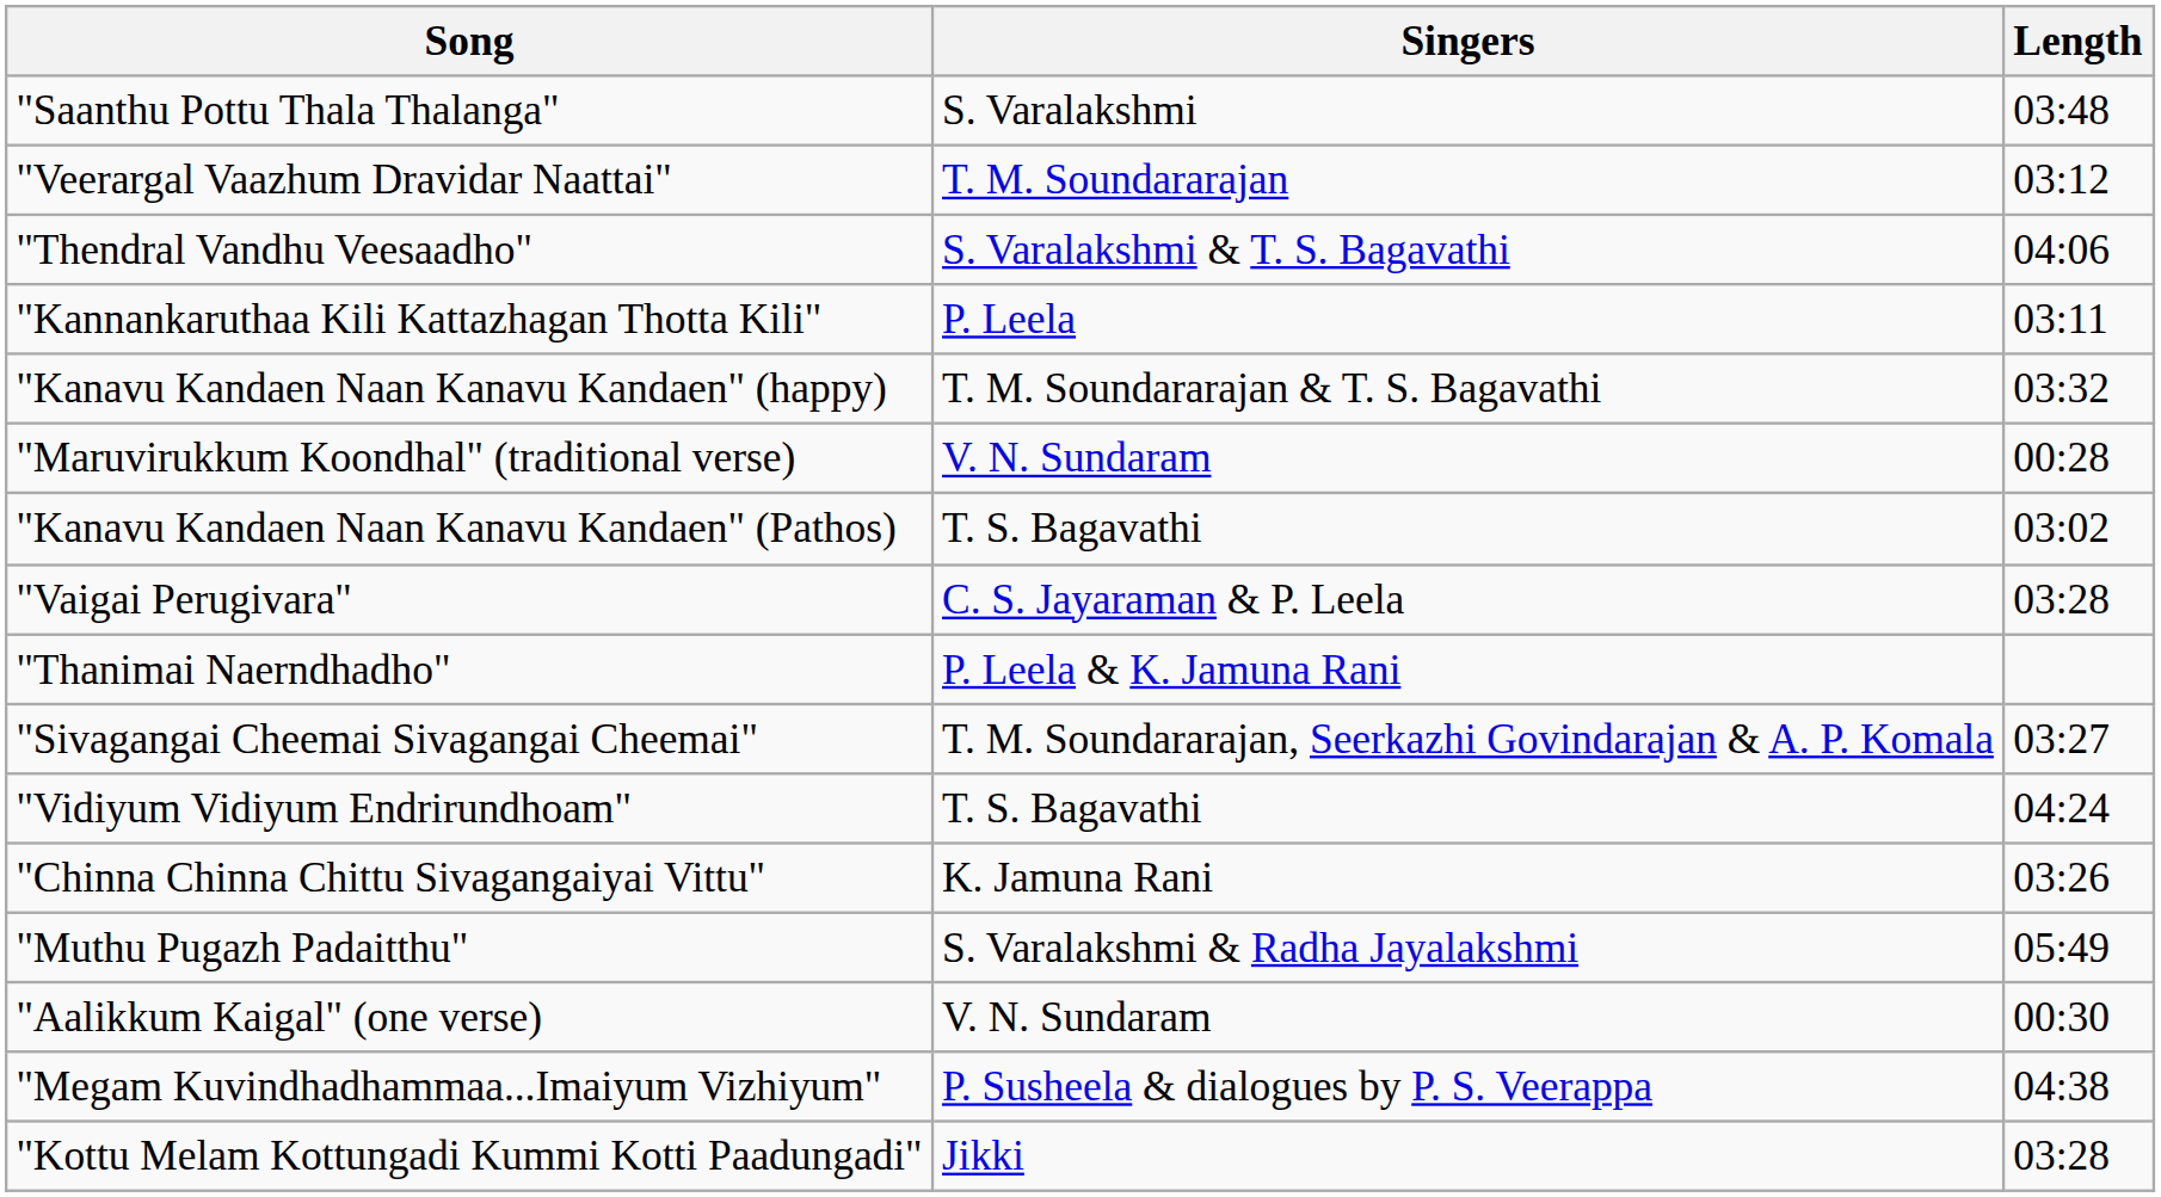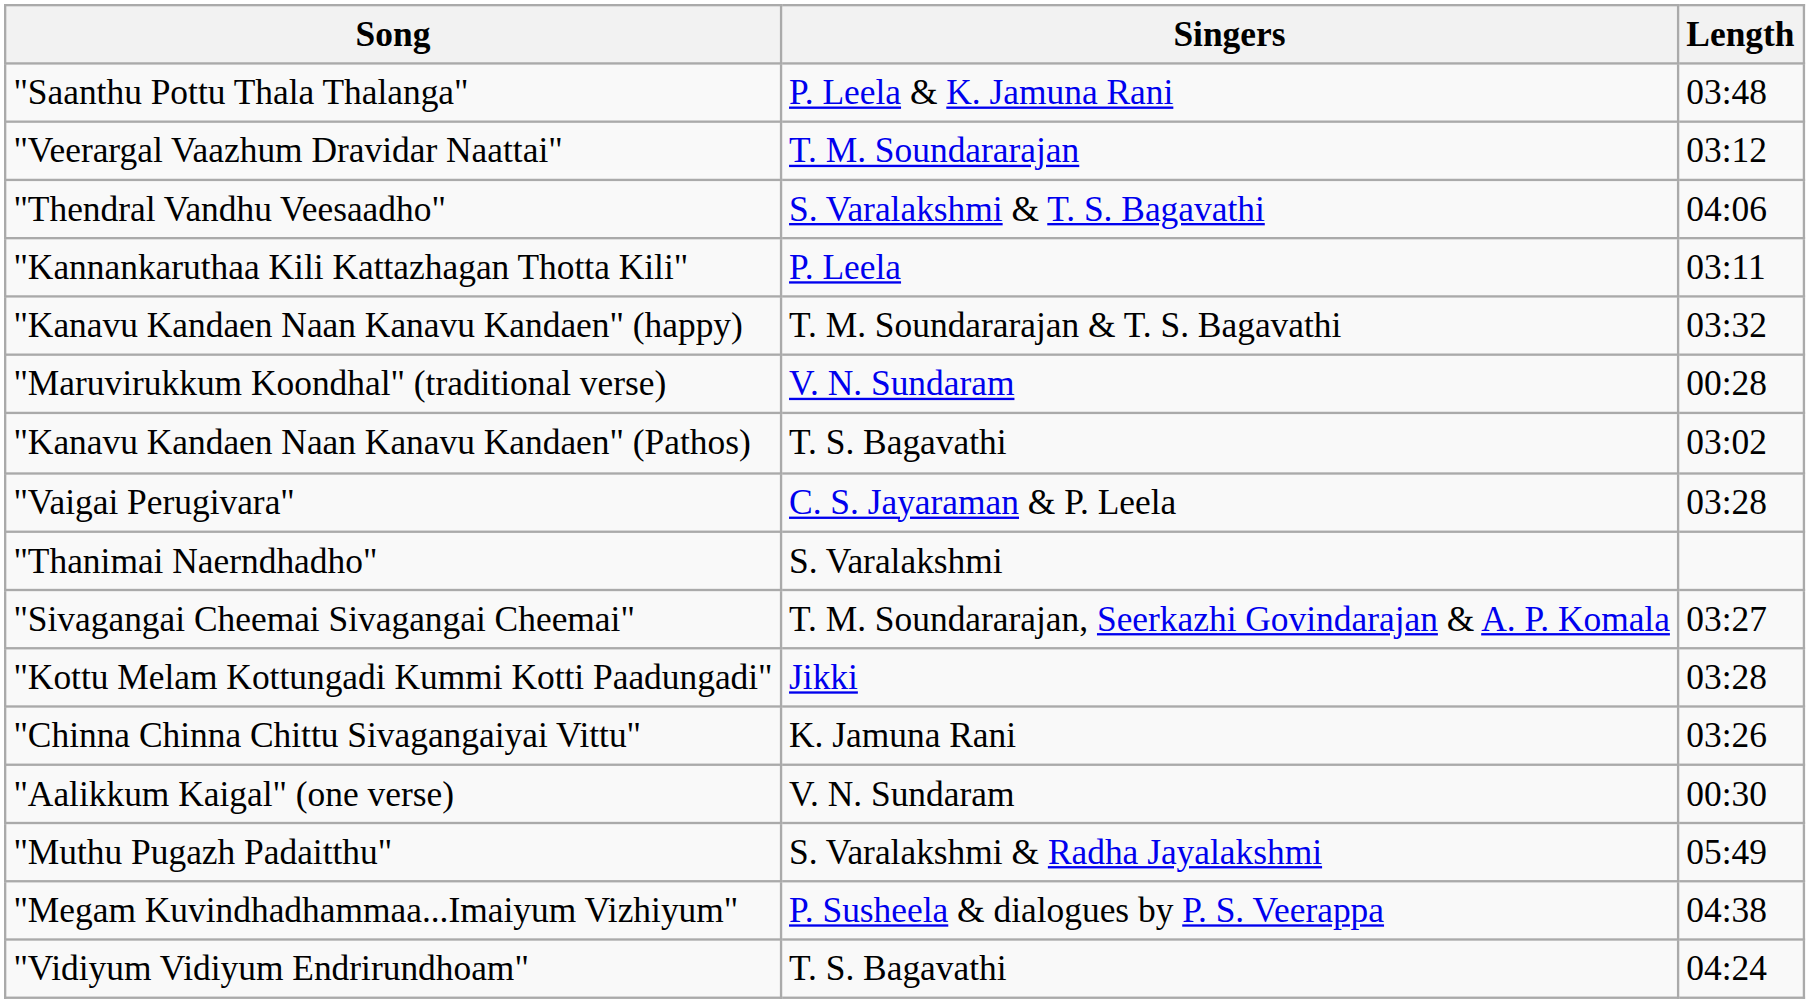 <table class="wikitable" style="font-size:95%;">
 <tr>
 <th>Song</th>
 <th>Singers</th>
 <th>Length</th>
 </tr>
 <tr>
 <td>"Saanthu Pottu Thala Thalanga"</td>
-<td>S. Varalakshmi</td>
+<td><a href='#'>P. Leela</a> & <a href='#'>K. Jamuna Rani</a></td>
 <td>03:48</td>
 </tr>
 <tr>
 <td>"Veerargal Vaazhum Dravidar Naattai"</td>
 <td><a href='#'>T. M. Soundararajan</a></td>
 <td>03:12</td>
 </tr>
 <tr>
 <td>"Thendral Vandhu Veesaadho"</td>
 <td><a href='#'>S. Varalakshmi</a> & <a href='#'>T. S. Bagavathi</a></td>
 <td>04:06</td>
 </tr>
 <tr>
 <td>"Kannankaruthaa Kili Kattazhagan Thotta Kili"</td>
 <td><a href='#'>P. Leela</a></td>
 <td>03:11</td>
 </tr>
 <tr>
 <td>"Kanavu Kandaen Naan Kanavu Kandaen" (happy)</td>
 <td>T. M. Soundararajan & T. S. Bagavathi</td>
 <td>03:32</td>
 </tr>
 <tr>
 <td>"Maruvirukkum Koondhal" (traditional verse)</td>
 <td><a href='#'>V. N. Sundaram</a></td>
 <td>00:28</td>
 </tr>
 <tr>
 <td>"Kanavu Kandaen Naan Kanavu Kandaen" (Pathos)</td>
 <td>T. S. Bagavathi</td>
 <td>03:02</td>
 </tr>
 <tr>
 <td>"Vaigai Perugivara"</td>
 <td><a href='#'>C. S. Jayaraman</a> & P. Leela</td>
 <td>03:28</td>
 </tr>
 <tr>
 <td>"Thanimai Naerndhadho"</td>
-<td><a href='#'>P. Leela</a> & <a href='#'>K. Jamuna Rani</a></td>
+<td>S. Varalakshmi</td>
 <td></td>
 </tr>
 <tr>
 <td>"Sivagangai Cheemai Sivagangai Cheemai"</td>
 <td>T. M. Soundararajan, <a href='#'>Seerkazhi Govindarajan</a> & <a href='#'>A. P. Komala</a></td>
 <td>03:27</td>
 </tr>
 <tr>
-<td>"Vidiyum Vidiyum Endrirundhoam"</td>
-<td>T. S. Bagavathi</td>
-<td>04:24</td>
+<td>"Kottu Melam Kottungadi Kummi Kotti Paadungadi"</td>
+<td><a href='#'>Jikki</a></td>
+<td>03:28</td>
 </tr>
 <tr>
 <td>"Chinna Chinna Chittu Sivagangaiyai Vittu"</td>
 <td>K. Jamuna Rani</td>
 <td>03:26</td>
 </tr>
 <tr>
+<td>"Aalikkum Kaigal" (one verse)</td>
+<td>V. N. Sundaram</td>
+<td>00:30</td>
+</tr>
+<tr>
 <td>"Muthu Pugazh Padaitthu"</td>
 <td>S. Varalakshmi & <a href='#'>Radha Jayalakshmi</a></td>
 <td>05:49</td>
-</tr>
-<tr>
-<td>"Aalikkum Kaigal" (one verse)</td>
-<td>V. N. Sundaram</td>
-<td>00:30</td>
 </tr>
 <tr>
 <td>"Megam Kuvindhadhammaa...Imaiyum Vizhiyum"</td>
 <td><a href='#'>P. Susheela</a> & dialogues by <a href='#'>P. S. Veerappa</a></td>
 <td>04:38</td>
 </tr>
 <tr>
-<td>"Kottu Melam Kottungadi Kummi Kotti Paadungadi"</td>
-<td><a href='#'>Jikki</a></td>
-<td>03:28</td>
+<td>"Vidiyum Vidiyum Endrirundhoam"</td>
+<td>T. S. Bagavathi</td>
+<td>04:24</td>
 </tr>
 </table>
